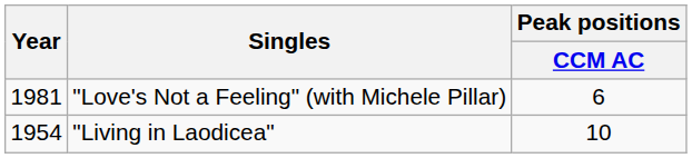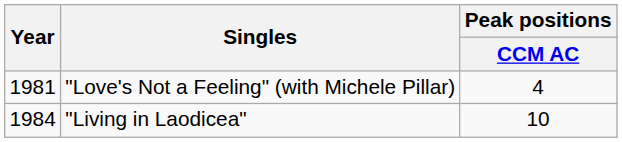 <table class="wikitable">
 <tr>
 <th rowspan="2">Year</th>
 <th rowspan="2">Singles</th>
 <th colspan="2">Peak positions</th>
 </tr>
 <tr>
 <th><a href='#'>CCM AC</a></th>
 </tr>
 <tr>
 <td>1981</td>
 <td>"Love's Not a Feeling" (with Michele Pillar)</td>
-<td align="center">6</td>
+<td align="center">4</td>
 </tr>
 <tr>
-<td>1954</td>
+<td>1984</td>
 <td>"Living in Laodicea"</td>
 <td align="center">10</td>
 </tr>
 </table>
